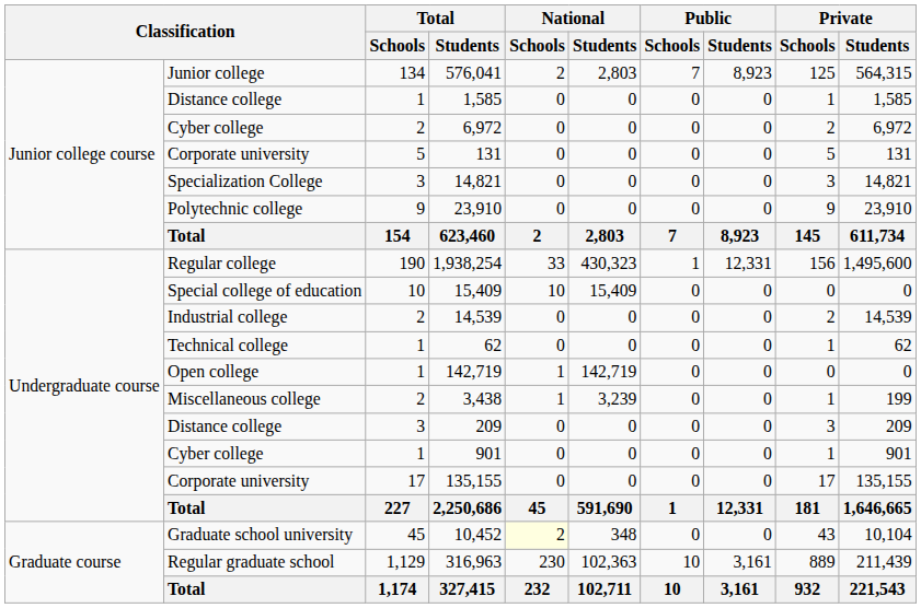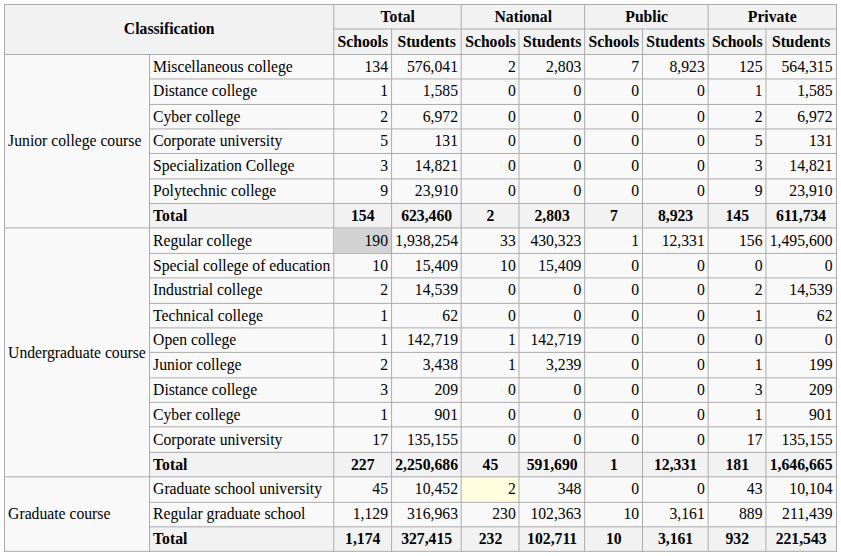 <table class="wikitable" style="text-align:right;">
 <tr>
 <th rowspan=2 colspan=2>Classification</th>
 <th colspan=2>Total</th>
 <th colspan=2>National</th>
 <th colspan=2>Public</th>
 <th colspan=2>Private</th>
 </tr>
 <tr>
 <th>Schools</th>
 <th>Students</th>
 <th>Schools</th>
 <th>Students</th>
 <th>Schools</th>
 <th>Students</th>
 <th>Schools</th>
 <th>Students</th>
 </tr>
 <tr>
 <td style="text-align:left;" rowspan=7>Junior college course</td>
-<td style="text-align:left;">Junior college</td>
+<td style="text-align:left;">Miscellaneous college</td>
 <td>134</td>
 <td>576,041</td>
 <td>2</td>
 <td>2,803</td>
 <td>7</td>
 <td>8,923</td>
 <td>125</td>
 <td>564,315</td>
 </tr>
 <tr>
 <td style="text-align:left;">Distance college</td>
 <td>1</td>
 <td>1,585</td>
 <td>0</td>
 <td>0</td>
 <td>0</td>
 <td>0</td>
 <td>1</td>
 <td>1,585</td>
 </tr>
 <tr>
 <td style="text-align:left;">Cyber college</td>
 <td>2</td>
 <td>6,972</td>
 <td>0</td>
 <td>0</td>
 <td>0</td>
 <td>0</td>
 <td>2</td>
 <td>6,972</td>
 </tr>
 <tr>
 <td style="text-align:left;">Corporate university</td>
 <td>5</td>
 <td>131</td>
 <td>0</td>
 <td>0</td>
 <td>0</td>
 <td>0</td>
 <td>5</td>
 <td>131</td>
 </tr>
 <tr>
 <td style="text-align:left;">Specialization College</td>
 <td>3</td>
 <td>14,821</td>
 <td>0</td>
 <td>0</td>
 <td>0</td>
 <td>0</td>
 <td>3</td>
 <td>14,821</td>
 </tr>
 <tr>
 <td style="text-align:left;">Polytechnic college</td>
 <td>9</td>
 <td>23,910</td>
 <td>0</td>
 <td>0</td>
 <td>0</td>
 <td>0</td>
 <td>9</td>
 <td>23,910</td>
 </tr>
 <tr>
 <th style="text-align:left;">Total</th>
 <th>154</th>
 <th>623,460</th>
 <th>2</th>
 <th>2,803</th>
 <th>7</th>
 <th>8,923</th>
 <th>145</th>
 <th>611,734</th>
 </tr>
 <tr>
 <td style="text-align:left;" rowspan=10>Undergraduate course</td>
 <td style="text-align:left;">Regular college</td>
-<td>190</td>
+<td style="background: lightgrey;">190</td>
 <td>1,938,254</td>
 <td>33</td>
 <td>430,323</td>
 <td>1</td>
 <td>12,331</td>
 <td>156</td>
 <td>1,495,600</td>
 </tr>
 <tr>
 <td style="text-align:left;">Special college of education</td>
 <td>10</td>
 <td>15,409</td>
 <td>10</td>
 <td>15,409</td>
 <td>0</td>
 <td>0</td>
 <td>0</td>
 <td>0</td>
 </tr>
 <tr>
 <td style="text-align:left;">Industrial college</td>
 <td>2</td>
 <td>14,539</td>
 <td>0</td>
 <td>0</td>
 <td>0</td>
 <td>0</td>
 <td>2</td>
 <td>14,539</td>
 </tr>
 <tr>
 <td style="text-align:left;">Technical college</td>
 <td>1</td>
 <td>62</td>
 <td>0</td>
 <td>0</td>
 <td>0</td>
 <td>0</td>
 <td>1</td>
 <td>62</td>
 </tr>
 <tr>
 <td style="text-align:left;">Open college</td>
 <td>1</td>
 <td>142,719</td>
 <td>1</td>
 <td>142,719</td>
 <td>0</td>
 <td>0</td>
 <td>0</td>
 <td>0</td>
 </tr>
 <tr>
-<td style="text-align:left;">Miscellaneous college</td>
+<td style="text-align:left;">Junior college</td>
 <td>2</td>
 <td>3,438</td>
 <td>1</td>
 <td>3,239</td>
 <td>0</td>
 <td>0</td>
 <td>1</td>
 <td>199</td>
 </tr>
 <tr>
 <td style="text-align:left;">Distance college</td>
 <td>3</td>
 <td>209</td>
 <td>0</td>
 <td>0</td>
 <td>0</td>
 <td>0</td>
 <td>3</td>
 <td>209</td>
 </tr>
 <tr>
 <td style="text-align:left;">Cyber college</td>
 <td>1</td>
 <td>901</td>
 <td>0</td>
 <td>0</td>
 <td>0</td>
 <td>0</td>
 <td>1</td>
 <td>901</td>
 </tr>
 <tr>
 <td style="text-align:left;">Corporate university</td>
 <td>17</td>
 <td>135,155</td>
 <td>0</td>
 <td>0</td>
 <td>0</td>
 <td>0</td>
 <td>17</td>
 <td>135,155</td>
 </tr>
 <tr>
 <th style="text-align:left;">Total</th>
 <th>227</th>
 <th>2,250,686</th>
 <th>45</th>
 <th>591,690</th>
 <th>1</th>
 <th>12,331</th>
 <th>181</th>
 <th>1,646,665</th>
 </tr>
 <tr>
 <td style="text-align:left;" rowspan=3>Graduate course</td>
 <td style="text-align:left;">Graduate school university</td>
 <td>45</td>
 <td>10,452</td>
 <td style="background: lightyellow;">2</td>
 <td>348</td>
 <td>0</td>
 <td>0</td>
 <td>43</td>
 <td>10,104</td>
 </tr>
 <tr>
 <td style="text-align:left;">Regular graduate school</td>
 <td>1,129</td>
 <td>316,963</td>
 <td>230</td>
 <td>102,363</td>
 <td>10</td>
 <td>3,161</td>
 <td>889</td>
 <td>211,439</td>
 </tr>
 <tr>
 <th style="text-align:left;">Total</th>
 <th>1,174</th>
 <th>327,415</th>
 <th>232</th>
 <th>102,711</th>
 <th>10</th>
 <th>3,161</th>
 <th>932</th>
 <th>221,543</th>
 </tr>
 </table>
